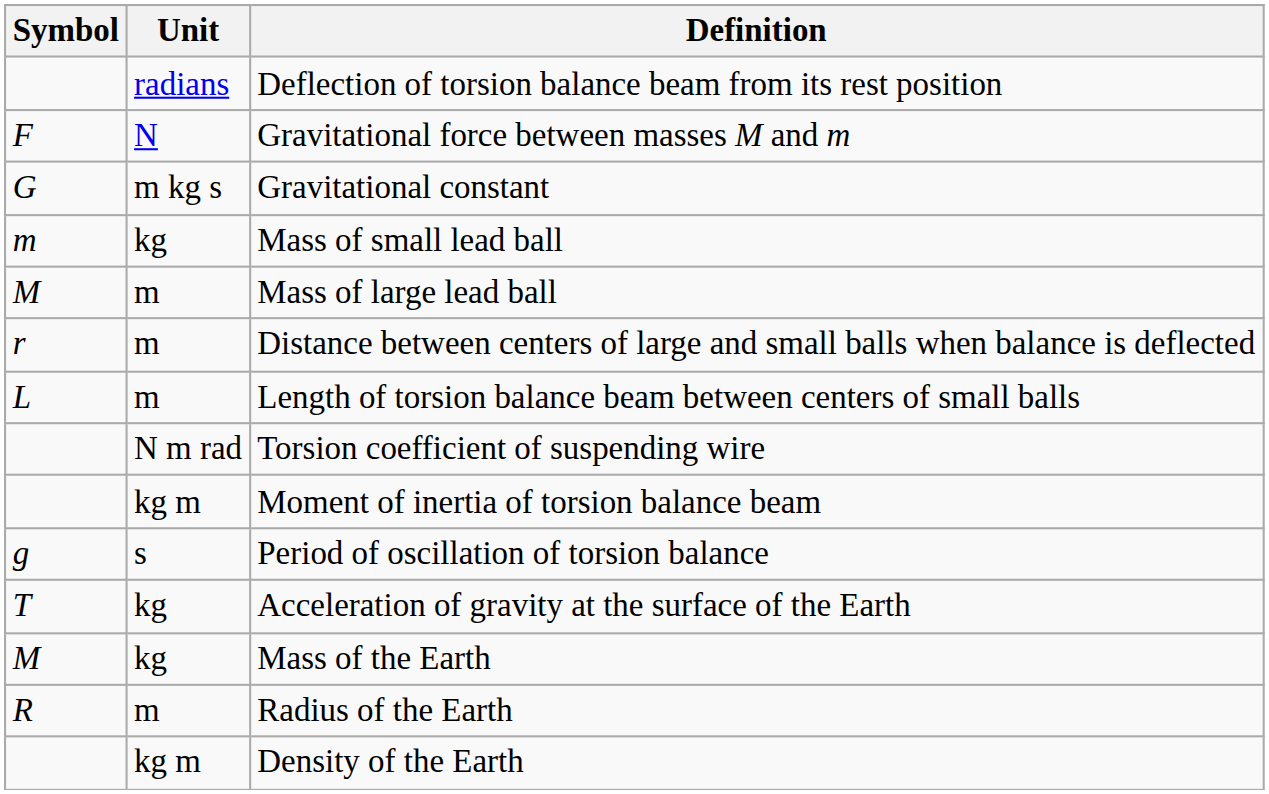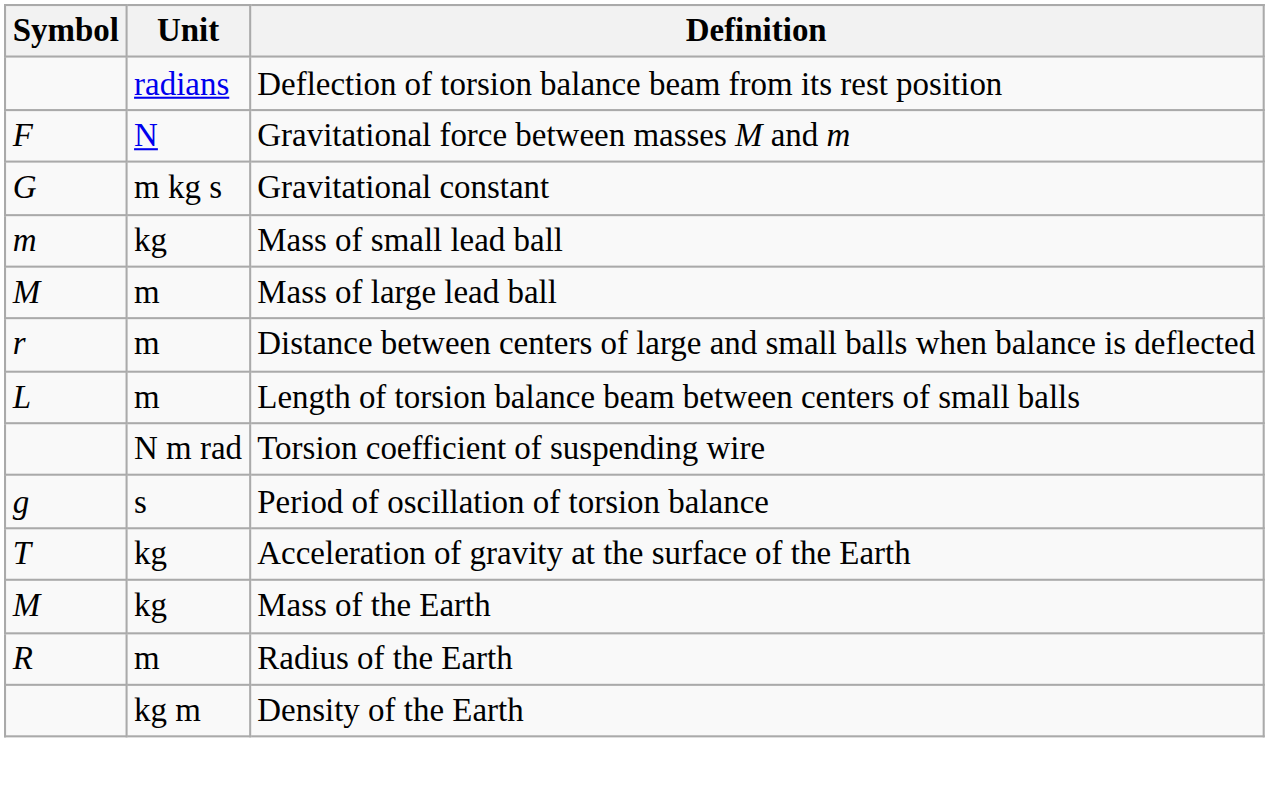 <table class="wikitable">
 <tr>
 <th>Symbol</th>
 <th>Unit</th>
 <th>Definition</th>
 </tr>
 <tr>
 <td></td>
 <td><a href='#'>radians</a></td>
 <td>Deflection of torsion balance beam from its rest position</td>
 </tr>
 <tr>
 <td><em>F</em></td>
 <td><a href='#'>N</a></td>
 <td>Gravitational force between masses <em>M</em> and <em>m</em></td>
 </tr>
 <tr>
 <td><em>G</em></td>
 <td>m kg s</td>
 <td>Gravitational constant</td>
 </tr>
 <tr>
 <td><em>m</em></td>
 <td>kg</td>
 <td>Mass of small lead ball</td>
 </tr>
 <tr>
 <td><em>M</em></td>
 <td>m</td>
 <td>Mass of large lead ball</td>
 </tr>
 <tr>
 <td><em>r</em></td>
 <td>m</td>
 <td>Distance between centers of large and small balls when balance is deflected</td>
 </tr>
 <tr>
 <td><em>L</em></td>
 <td>m</td>
 <td>Length of torsion balance beam between centers of small balls</td>
 </tr>
 <tr>
 <td></td>
 <td>N m rad</td>
 <td>Torsion coefficient of suspending wire</td>
 </tr>
 <tr>
-<td></td>
-<td>kg m</td>
-<td>Moment of inertia of torsion balance beam</td>
-</tr>
-<tr>
 <td><em>g</em></td>
 <td>s</td>
 <td>Period of oscillation of torsion balance</td>
 </tr>
 <tr>
 <td><em>T</em></td>
 <td>kg</td>
 <td>Acceleration of gravity at the surface of the Earth</td>
 </tr>
 <tr>
 <td><em>M</em></td>
 <td>kg</td>
 <td>Mass of the Earth</td>
 </tr>
 <tr>
 <td><em>R</em></td>
 <td>m</td>
 <td>Radius of the Earth</td>
 </tr>
 <tr>
 <td></td>
 <td>kg m</td>
 <td>Density of the Earth</td>
 </tr>
 </table>
